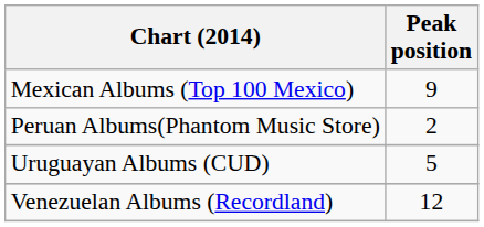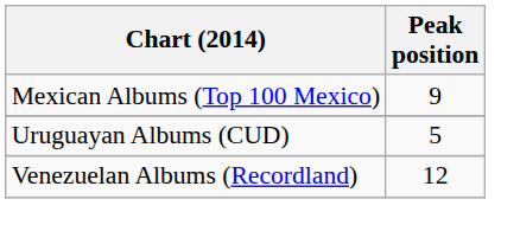 <table class="wikitable sortable">
 <tr>
 <th align="left">Chart (2014)</th>
 <th style="text-align:center;">Peak<br>position</th>
 </tr>
 <tr>
 <td align="left">Mexican Albums (<a href='#'>Top 100 Mexico</a>)</td>
 <td align="center">9</td>
-</tr>
-<tr>
-<td>Peruan Albums(Phantom Music Store)</td>
-<td style="text-align:center;">2</td>
 </tr>
 <tr>
 </tr>
 <tr>
 <td>Uruguayan Albums (CUD)</td>
 <td style="text-align:center;">5</td>
 </tr>
 <tr>
 </tr>
 <tr>
 </tr>
 <tr>
 <td>Venezuelan Albums (<a href='#'>Recordland</a>)</td>
 <td style="text-align:center;">12</td>
 </tr>
 <tr>
 </tr>
 </table>
